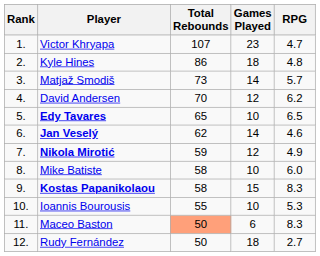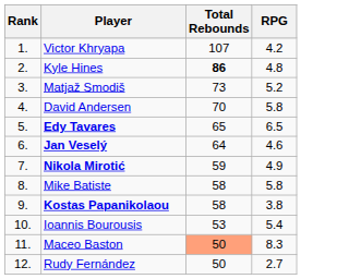 <table class="wikitable"  style="text-align:center;">
 <tr style="background:silver;">
 <th style="width:20px;">Rank</th>
 <th style="width:180px;">Player</th>
 <th style="width:50px;">Total Rebounds</th>
-<th style="width:50px;">Games Played</th>
 <th style="width:50px;">RPG</th>
 </tr>
 <tr>
 <td>1.</td>
 <td style="text-align:left"> <a href='#'>Victor Khryapa</a></td>
 <td>107</td>
-<td>23</td>
-<td>4.7</td>
+<td>4.2</td>
 </tr>
 <tr>
 <td>2.</td>
 <td style="text-align:left"> <a href='#'>Kyle Hines</a></td>
-<td>86</td>
-<td>18</td>
+<td><strong>86</strong></td>
 <td>4.8</td>
 </tr>
 <tr>
 <td>3.</td>
 <td style="text-align:left"> <a href='#'>Matjaž Smodiš</a></td>
 <td>73</td>
-<td>14</td>
-<td>5.7</td>
+<td>5.2</td>
 </tr>
 <tr>
 <td>4.</td>
 <td style="text-align:left"> <a href='#'>David Andersen</a></td>
 <td>70</td>
-<td>12</td>
-<td>6.2</td>
+<td>5.8</td>
 </tr>
 <tr>
 <td>5.</td>
 <td style="text-align:left"> <strong><a href='#'>Edy Tavares</a></strong></td>
 <td>65</td>
-<td>10</td>
 <td>6.5</td>
 </tr>
 <tr>
 <td>6.</td>
 <td style="text-align:left"> <strong><a href='#'>Jan Veselý</a></strong></td>
-<td>62</td>
-<td>14</td>
+<td>64</td>
 <td>4.6</td>
 </tr>
 <tr>
 <td>7.</td>
 <td style="text-align:left"> <strong><a href='#'>Nikola Mirotić</a></strong></td>
 <td>59</td>
-<td>12</td>
 <td>4.9</td>
 </tr>
 <tr>
 <td>8.</td>
 <td style="text-align:left"> <a href='#'>Mike Batiste</a></td>
 <td>58</td>
-<td>10</td>
-<td>6.0</td>
+<td>5.8</td>
 </tr>
 <tr>
 <td>9.</td>
 <td style="text-align:left"> <strong><a href='#'>Kostas Papanikolaou</a></strong></td>
 <td>58</td>
-<td>15</td>
-<td>8.3</td>
+<td>3.8</td>
 </tr>
 <tr>
 <td>10.</td>
 <td style="text-align:left"> <a href='#'>Ioannis Bourousis</a></td>
-<td>55</td>
-<td>10</td>
-<td>5.3</td>
+<td>53</td>
+<td>5.4</td>
 </tr>
 <tr>
 <td>11.</td>
 <td style="text-align:left"> <a href='#'>Maceo Baston</a></td>
 <td style="background: lightsalmon;">50</td>
-<td>6</td>
 <td>8.3</td>
 </tr>
 <tr>
 <td>12.</td>
 <td style="text-align:left"> <a href='#'>Rudy Fernández</a></td>
 <td>50</td>
-<td>18</td>
 <td>2.7<br></td>
 </tr>
 </table>
